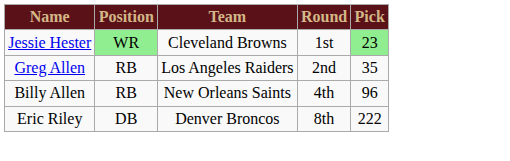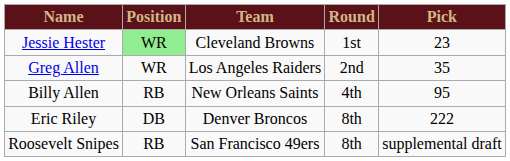 <table class="wikitable" style="text-align: center;">
 <tr>
 <th style="background:#5a1118; color:#d3b787;">Name</th>
 <th style="background:#5a1118; color:#d3b787;">Position</th>
 <th style="background:#5a1118; color:#d3b787;">Team</th>
 <th style="background:#5a1118; color:#d3b787;">Round</th>
 <th style="background:#5a1118; color:#d3b787;">Pick</th>
 </tr>
 <tr>
 <td><a href='#'>Jessie Hester</a></td>
 <td style="background: lightgreen;">WR</td>
 <td>Cleveland Browns</td>
 <td>1st</td>
-<td style="background: lightgreen;">23</td>
+<td>23</td>
 </tr>
 <tr>
 <td><a href='#'>Greg Allen</a></td>
-<td>RB</td>
+<td>WR</td>
 <td>Los Angeles Raiders</td>
 <td>2nd</td>
 <td>35</td>
 </tr>
 <tr>
 <td>Billy Allen</td>
 <td>RB</td>
 <td>New Orleans Saints</td>
 <td>4th</td>
-<td>96</td>
+<td>95</td>
 </tr>
 <tr>
 <td>Eric Riley</td>
 <td>DB</td>
 <td>Denver Broncos</td>
 <td>8th</td>
 <td>222</td>
 </tr>
 <tr>
+<td>Roosevelt Snipes</td>
+<td>RB</td>
+<td>San Francisco 49ers</td>
+<td>8th</td>
+<td>supplemental draft</td>
+</tr>
+<tr>
 </tr>
 </table>
